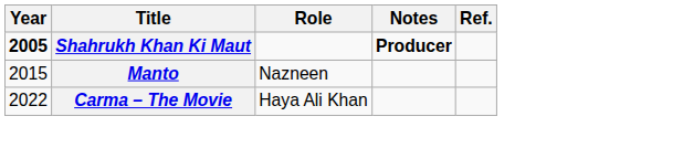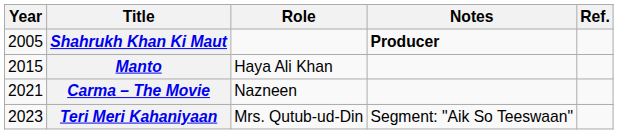 <table class="wikitable plainrowheaders">
 <tr style="text-align:center;">
 <th scope="col">Year</th>
 <th scope="col">Title</th>
 <th scope="col">Role</th>
 <th class="unsortable" scope="col">Notes</th>
 <th class="unsortable" scope="col">Ref.</th>
 </tr>
 <tr>
-<td><strong>2005</strong></td>
+<td>2005</td>
 <th scope="row"><em><a href='#'>Shahrukh Khan Ki Maut</a></em></th>
 <td></td>
 <td><strong>Producer</strong></td>
 <td></td>
 </tr>
 <tr>
 <td>2015</td>
 <th scope="row"><em><a href='#'>Manto</a></em></th>
+<td>Haya Ali Khan</td>
+<td></td>
+<td></td>
+</tr>
+<tr>
+<td>2021</td>
+<th scope="row"><em><a href='#'>Carma – The Movie</a></em></th>
 <td>Nazneen</td>
 <td></td>
 <td></td>
 </tr>
 <tr>
-<td>2022</td>
-<th scope="row"><em><a href='#'>Carma – The Movie</a></em></th>
-<td>Haya Ali Khan</td>
-<td></td>
+<td>2023</td>
+<th scope="row"><em><a href='#'>Teri Meri Kahaniyaan</a></em></th>
+<td>Mrs. Qutub-ud-Din</td>
+<td>Segment: "Aik So Teeswaan"</td>
 <td></td>
 </tr>
 </table>
